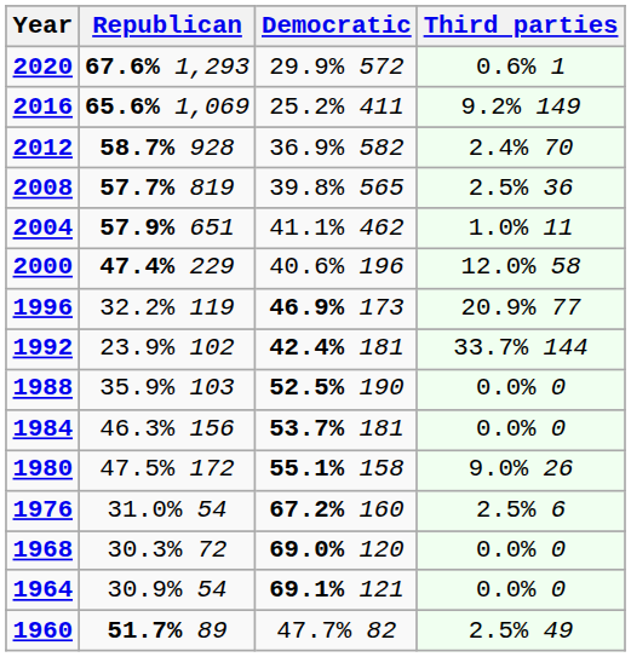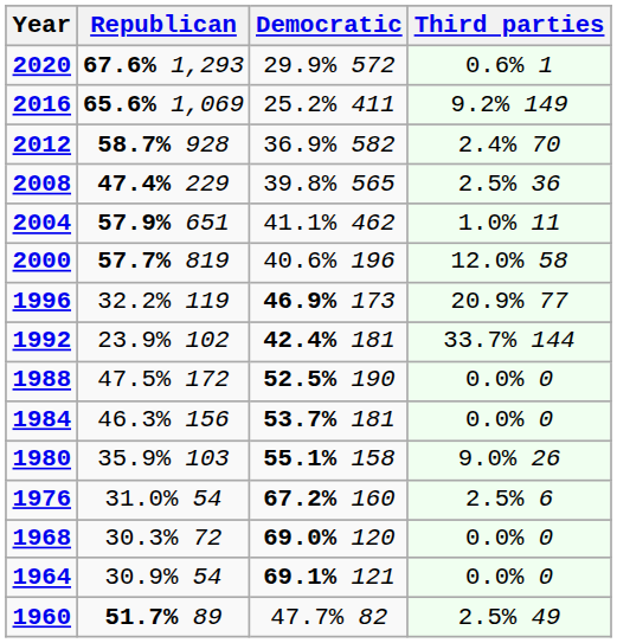 <table class="wikitable" style="float:right; font-size:95%;">
 <tr bgcolor=lightgrey>
 <th>Year</th>
 <th><a href='#'>Republican</a></th>
 <th><a href='#'>Democratic</a></th>
 <th><a href='#'>Third parties</a></th>
 </tr>
 <tr>
 <td style="text-align:center;" ><strong><a href='#'>2020</a></strong></td>
 <td style="text-align:center;" ><strong>67.6%</strong> <em>1,293</em></td>
 <td style="text-align:center;" >29.9% <em>572</em></td>
 <td style="text-align:center; background:honeyDew;">0.6% <em>1</em></td>
 </tr>
 <tr>
 <td style="text-align:center;" ><strong><a href='#'>2016</a></strong></td>
 <td style="text-align:center;" ><strong>65.6%</strong> <em>1,069</em></td>
 <td style="text-align:center;" >25.2% <em>411</em></td>
 <td style="text-align:center; background:honeyDew;">9.2% <em>149</em></td>
 </tr>
 <tr>
 <td style="text-align:center;" ><strong><a href='#'>2012</a></strong></td>
 <td style="text-align:center;" ><strong>58.7%</strong> <em>928</em></td>
 <td style="text-align:center;" >36.9% <em>582</em></td>
 <td style="text-align:center; background:honeyDew;">2.4% <em>70</em></td>
 </tr>
 <tr>
 <td style="text-align:center;" ><strong><a href='#'>2008</a></strong></td>
-<td style="text-align:center;" ><strong>57.7%</strong> <em>819</em></td>
+<td style="text-align:center;" ><strong>47.4%</strong> <em>229</em></td>
 <td style="text-align:center;" >39.8% <em>565</em></td>
 <td style="text-align:center; background:honeyDew;">2.5% <em>36</em></td>
 </tr>
 <tr>
 <td style="text-align:center;" ><strong><a href='#'>2004</a></strong></td>
 <td style="text-align:center;" ><strong>57.9%</strong> <em>651</em></td>
 <td style="text-align:center;" >41.1% <em>462</em></td>
 <td style="text-align:center; background:honeyDew;">1.0% <em>11</em></td>
 </tr>
 <tr>
 <td style="text-align:center;" ><strong><a href='#'>2000</a></strong></td>
-<td style="text-align:center;" ><strong>47.4%</strong> <em>229</em></td>
+<td style="text-align:center;" ><strong>57.7%</strong> <em>819</em></td>
 <td style="text-align:center;" >40.6% <em>196</em></td>
 <td style="text-align:center; background:honeyDew;">12.0% <em>58</em></td>
 </tr>
 <tr>
 <td style="text-align:center;" ><strong><a href='#'>1996</a></strong></td>
 <td style="text-align:center;" >32.2% <em>119</em></td>
 <td style="text-align:center;" ><strong>46.9%</strong> <em>173</em></td>
 <td style="text-align:center; background:honeyDew;">20.9% <em>77</em></td>
 </tr>
 <tr>
 <td style="text-align:center;" ><strong><a href='#'>1992</a></strong></td>
 <td style="text-align:center;" >23.9% <em>102</em></td>
 <td style="text-align:center;" ><strong>42.4%</strong> <em>181</em></td>
 <td style="text-align:center; background:honeyDew;">33.7% <em>144</em></td>
 </tr>
 <tr>
 <td style="text-align:center;" ><strong><a href='#'>1988</a></strong></td>
-<td style="text-align:center;" >35.9% <em>103</em></td>
+<td style="text-align:center;" >47.5% <em>172</em></td>
 <td style="text-align:center;" ><strong>52.5%</strong> <em>190</em></td>
 <td style="text-align:center; background:honeyDew;">0.0% <em>0</em></td>
 </tr>
 <tr>
 <td style="text-align:center;" ><strong><a href='#'>1984</a></strong></td>
 <td style="text-align:center;" >46.3% <em>156</em></td>
 <td style="text-align:center;" ><strong>53.7%</strong> <em>181</em></td>
 <td style="text-align:center; background:honeyDew;">0.0% <em>0</em></td>
 </tr>
 <tr>
 <td style="text-align:center;" ><strong><a href='#'>1980</a></strong></td>
-<td style="text-align:center;" >47.5% <em>172</em></td>
+<td style="text-align:center;" >35.9% <em>103</em></td>
 <td style="text-align:center;" ><strong>55.1%</strong> <em>158</em></td>
 <td style="text-align:center; background:honeyDew;">9.0% <em>26</em></td>
 </tr>
 <tr>
 <td style="text-align:center;" ><strong><a href='#'>1976</a></strong></td>
 <td style="text-align:center;" >31.0% <em>54</em></td>
 <td style="text-align:center;" ><strong>67.2%</strong> <em>160</em></td>
 <td style="text-align:center; background:honeyDew;">2.5% <em>6</em></td>
 </tr>
 <tr>
 <td style="text-align:center;" ><strong><a href='#'>1968</a></strong></td>
 <td style="text-align:center;" >30.3% <em>72</em></td>
 <td style="text-align:center;" ><strong>69.0%</strong> <em>120</em></td>
 <td style="text-align:center; background:honeyDew;">0.0% <em>0</em></td>
 </tr>
 <tr>
 <td style="text-align:center;" ><strong><a href='#'>1964</a></strong></td>
 <td style="text-align:center;" >30.9% <em>54</em></td>
 <td style="text-align:center;" ><strong>69.1%</strong> <em>121</em></td>
 <td style="text-align:center; background:honeyDew;">0.0% <em>0</em></td>
 </tr>
 <tr>
 <td style="text-align:center;" ><strong><a href='#'>1960</a></strong></td>
 <td style="text-align:center;" ><strong>51.7%</strong> <em>89</em></td>
 <td style="text-align:center;" >47.7% <em>82</em></td>
 <td style="text-align:center; background:honeyDew;">2.5% <em>49</em></td>
 </tr>
 </table>
